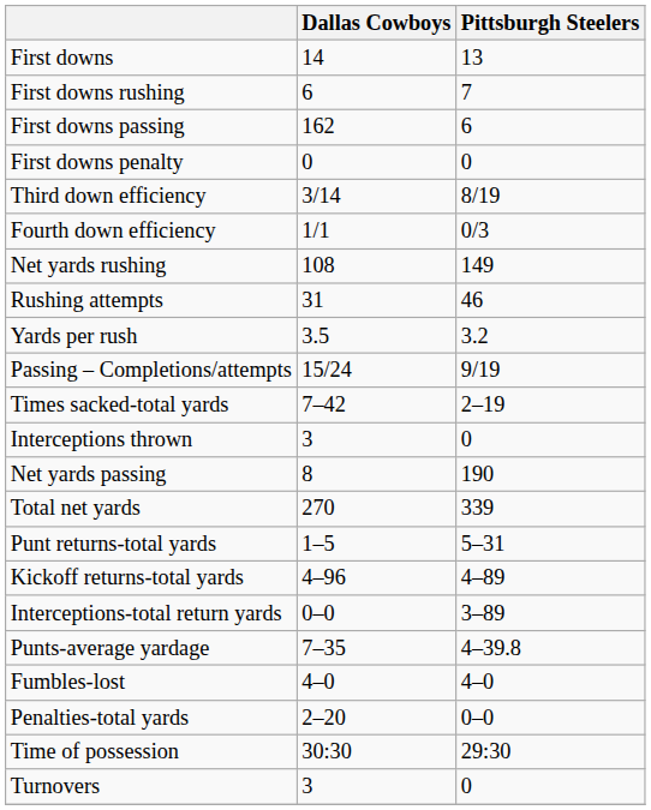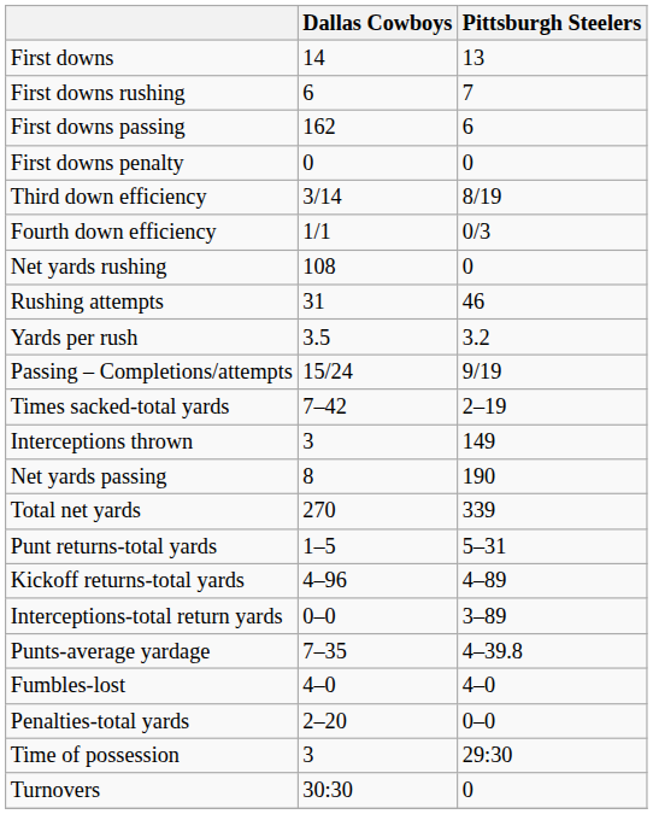 <table class="wikitable">
 <tr>
 <th></th>
 <th><strong>Dallas Cowboys</strong></th>
 <th><strong>Pittsburgh Steelers</strong></th>
 </tr>
 <tr>
 <td>First downs</td>
 <td>14</td>
 <td>13</td>
 </tr>
 <tr>
 <td>First downs rushing</td>
 <td>6</td>
 <td>7</td>
 </tr>
 <tr>
 <td>First downs passing</td>
 <td>162</td>
 <td>6</td>
 </tr>
 <tr>
 <td>First downs penalty</td>
 <td>0</td>
 <td>0</td>
 </tr>
 <tr>
 <td>Third down efficiency</td>
 <td>3/14</td>
 <td>8/19</td>
 </tr>
 <tr>
 <td>Fourth down efficiency</td>
 <td>1/1</td>
 <td>0/3</td>
 </tr>
 <tr>
 <td>Net yards rushing</td>
 <td>108</td>
-<td>149</td>
+<td>0</td>
 </tr>
 <tr>
 <td>Rushing attempts</td>
 <td>31</td>
 <td>46</td>
 </tr>
 <tr>
 <td>Yards per rush</td>
 <td>3.5</td>
 <td>3.2</td>
 </tr>
 <tr>
 <td>Passing – Completions/attempts</td>
 <td>15/24</td>
 <td>9/19</td>
 </tr>
 <tr>
 <td>Times sacked-total yards</td>
 <td>7–42</td>
 <td>2–19</td>
 </tr>
 <tr>
 <td>Interceptions thrown</td>
 <td>3</td>
-<td>0</td>
+<td>149</td>
 </tr>
 <tr>
 <td>Net yards passing</td>
 <td>8</td>
 <td>190</td>
 </tr>
 <tr>
 <td>Total net yards</td>
 <td>270</td>
 <td>339</td>
 </tr>
 <tr>
 <td>Punt returns-total yards</td>
 <td>1–5</td>
 <td>5–31</td>
 </tr>
 <tr>
 <td>Kickoff returns-total yards</td>
 <td>4–96</td>
 <td>4–89</td>
 </tr>
 <tr>
 <td>Interceptions-total return yards</td>
 <td>0–0</td>
 <td>3–89</td>
 </tr>
 <tr>
 <td>Punts-average yardage</td>
 <td>7–35</td>
 <td>4–39.8</td>
 </tr>
 <tr>
 <td>Fumbles-lost</td>
 <td>4–0</td>
 <td>4–0</td>
 </tr>
 <tr>
 <td>Penalties-total yards</td>
 <td>2–20</td>
 <td>0–0</td>
 </tr>
 <tr>
 <td>Time of possession</td>
-<td>30:30</td>
+<td>3</td>
 <td>29:30</td>
 </tr>
 <tr>
 <td>Turnovers</td>
-<td>3</td>
+<td>30:30</td>
 <td>0</td>
 </tr>
 <tr>
 </tr>
 </table>
